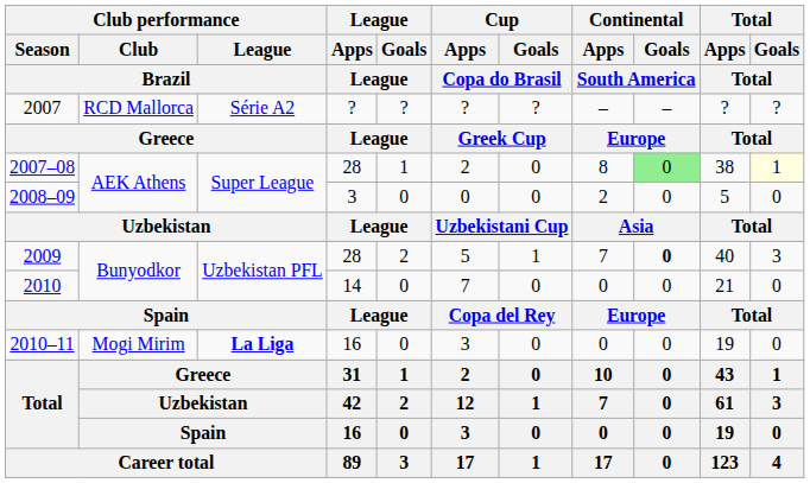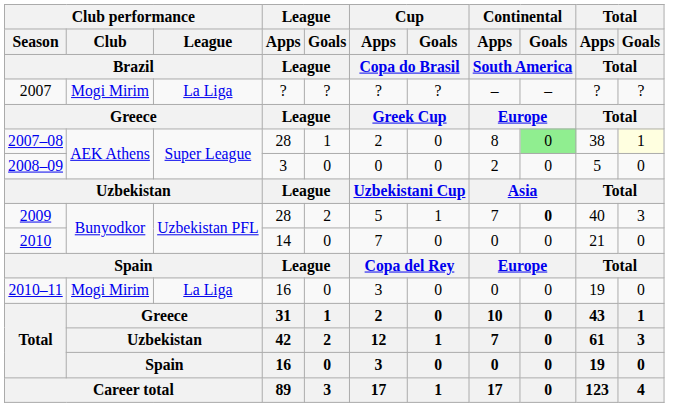 <table class="wikitable" style="text-align:center">
 <tr>
 <th colspan=3>Club performance</th>
 <th colspan=2>League</th>
 <th colspan=2>Cup</th>
 <th colspan=2>Continental</th>
 <th colspan=2>Total</th>
 </tr>
 <tr>
 <th>Season</th>
 <th>Club</th>
 <th>League</th>
 <th>Apps</th>
 <th>Goals</th>
 <th>Apps</th>
 <th>Goals</th>
 <th>Apps</th>
 <th>Goals</th>
 <th>Apps</th>
 <th>Goals</th>
 </tr>
 <tr>
 <th colspan=3>Brazil</th>
 <th colspan=2>League</th>
 <th colspan=2><a href='#'>Copa do Brasil</a></th>
 <th colspan=2><a href='#'>South America</a></th>
 <th colspan=2>Total</th>
 </tr>
 <tr>
 <td>2007</td>
-<td><a href='#'>RCD Mallorca</a></td>
-<td><a href='#'>Série A2</a></td>
+<td><a href='#'>Mogi Mirim</a></td>
+<td><a href='#'>La Liga</a></td>
 <td>?</td>
 <td>?</td>
 <td>?</td>
 <td>?</td>
 <td>–</td>
 <td>–</td>
 <td>?</td>
 <td>?</td>
 </tr>
 <tr>
 <th colspan=3>Greece</th>
 <th colspan=2>League</th>
 <th colspan=2><a href='#'>Greek Cup</a></th>
 <th colspan=2><a href='#'>Europe</a></th>
 <th colspan=2>Total</th>
 </tr>
 <tr>
 <td><a href='#'>2007–08</a></td>
 <td rowspan="2"><a href='#'>AEK Athens</a></td>
 <td rowspan="2"><a href='#'>Super League</a></td>
 <td>28</td>
 <td>1</td>
 <td>2</td>
 <td>0</td>
 <td>8</td>
 <td style="background: lightgreen;">0</td>
 <td>38</td>
 <td style="background: lightyellow;">1</td>
 </tr>
 <tr>
 <td><a href='#'>2008–09</a></td>
 <td>3</td>
 <td>0</td>
 <td>0</td>
 <td>0</td>
 <td>2</td>
 <td>0</td>
 <td>5</td>
 <td>0</td>
 </tr>
 <tr>
 <th colspan=3>Uzbekistan</th>
 <th colspan=2>League</th>
 <th colspan=2><a href='#'>Uzbekistani Cup</a></th>
 <th colspan=2><a href='#'>Asia</a></th>
 <th colspan=2>Total</th>
 </tr>
 <tr>
 <td><a href='#'>2009</a></td>
 <td rowspan="2"><a href='#'>Bunyodkor</a></td>
 <td rowspan="2"><a href='#'>Uzbekistan PFL</a></td>
 <td>28</td>
 <td>2</td>
 <td>5</td>
 <td>1</td>
 <td>7</td>
 <td><strong>0</strong></td>
 <td>40</td>
 <td>3</td>
 </tr>
 <tr>
 <td><a href='#'>2010</a></td>
 <td>14</td>
 <td>0</td>
 <td>7</td>
 <td>0</td>
 <td>0</td>
 <td>0</td>
 <td>21</td>
 <td>0</td>
 </tr>
 <tr>
 <th colspan=3>Spain</th>
 <th colspan=2>League</th>
 <th colspan=2><a href='#'>Copa del Rey</a></th>
 <th colspan=2><a href='#'>Europe</a></th>
 <th colspan=2>Total</th>
 </tr>
 <tr>
 <td><a href='#'>2010–11</a></td>
 <td><a href='#'>Mogi Mirim</a></td>
-<td><strong><a href='#'>La Liga</a></strong></td>
+<td><a href='#'>La Liga</a></td>
 <td>16</td>
 <td>0</td>
 <td>3</td>
 <td>0</td>
 <td>0</td>
 <td>0</td>
 <td>19</td>
 <td>0</td>
 </tr>
 <tr>
 <th rowspan=3>Total</th>
 <th colspan=2>Greece</th>
 <th>31</th>
 <th>1</th>
 <th>2</th>
 <th>0</th>
 <th>10</th>
 <th>0</th>
 <th>43</th>
 <th>1</th>
 </tr>
 <tr>
 <th colspan=2>Uzbekistan</th>
 <th>42</th>
 <th>2</th>
 <th>12</th>
 <th>1</th>
 <th>7</th>
 <th>0</th>
 <th>61</th>
 <th>3</th>
 </tr>
 <tr>
 <th colspan=2>Spain</th>
 <th>16</th>
 <th>0</th>
 <th>3</th>
 <th>0</th>
 <th>0</th>
 <th>0</th>
 <th>19</th>
 <th>0</th>
 </tr>
 <tr>
 <th colspan=3>Career total</th>
 <th>89</th>
 <th>3</th>
 <th>17</th>
 <th>1</th>
 <th>17</th>
 <th>0</th>
 <th>123</th>
 <th>4</th>
 </tr>
 </table>
